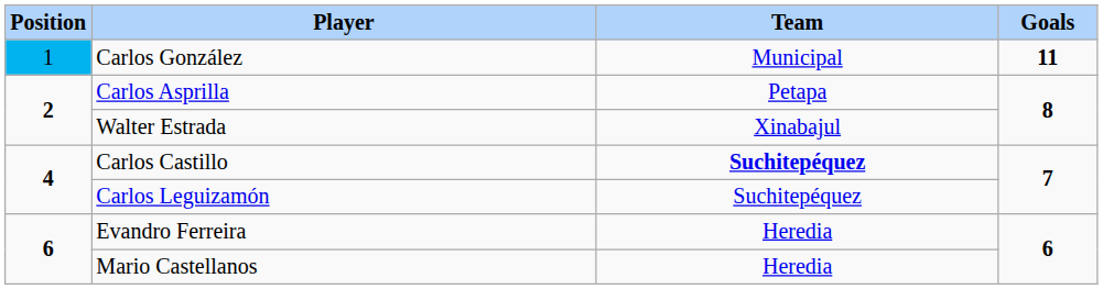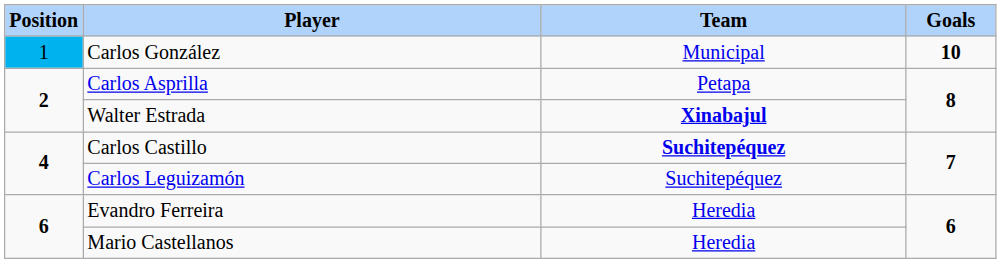 <table class="wikitable" style="text-align:center" width=40%>
 <tr>
 <td bgcolor=#B0D3FB align="center" width= 5%><strong>Position</strong></td>
 <td bgcolor=#B0D3FB align="center"><strong> Player</strong></td>
 <td bgcolor=#B0D3FB align="center"><strong>Team</strong></td>
 <td bgcolor=#B0D3FB align="center" width= 9%><strong>Goals</strong></td>
 </tr>
 <tr>
 <td bgcolor=#00B2EE><span>1</span></td>
 <td align="left"> Carlos González</td>
 <td><a href='#'>Municipal</a></td>
-<td><strong>11</strong></td>
+<td><strong>10</strong></td>
 </tr>
 <tr>
 <td rowspan="2"><strong>2</strong></td>
 <td align="left"> <a href='#'>Carlos Asprilla</a></td>
 <td><a href='#'>Petapa</a></td>
 <td rowspan="2"><strong>8</strong></td>
 </tr>
 <tr>
 <td align="left"> Walter Estrada</td>
-<td><a href='#'>Xinabajul</a></td>
+<td><strong><a href='#'>Xinabajul</a></strong></td>
 </tr>
 <tr>
 <td rowspan="2"><strong>4</strong></td>
 <td align="left"> Carlos Castillo</td>
 <td><strong><a href='#'>Suchitepéquez</a></strong></td>
 <td rowspan="2"><strong>7</strong></td>
 </tr>
 <tr>
 <td align="left"> <a href='#'>Carlos Leguizamón</a></td>
 <td><a href='#'>Suchitepéquez</a></td>
 </tr>
 <tr>
 <td rowspan="2"><strong>6</strong></td>
 <td align="left"> Evandro Ferreira</td>
 <td><a href='#'>Heredia</a></td>
 <td rowspan="2"><strong>6</strong></td>
 </tr>
 <tr>
 <td align="left"> Mario Castellanos</td>
 <td><a href='#'>Heredia</a></td>
 </tr>
 </table>
